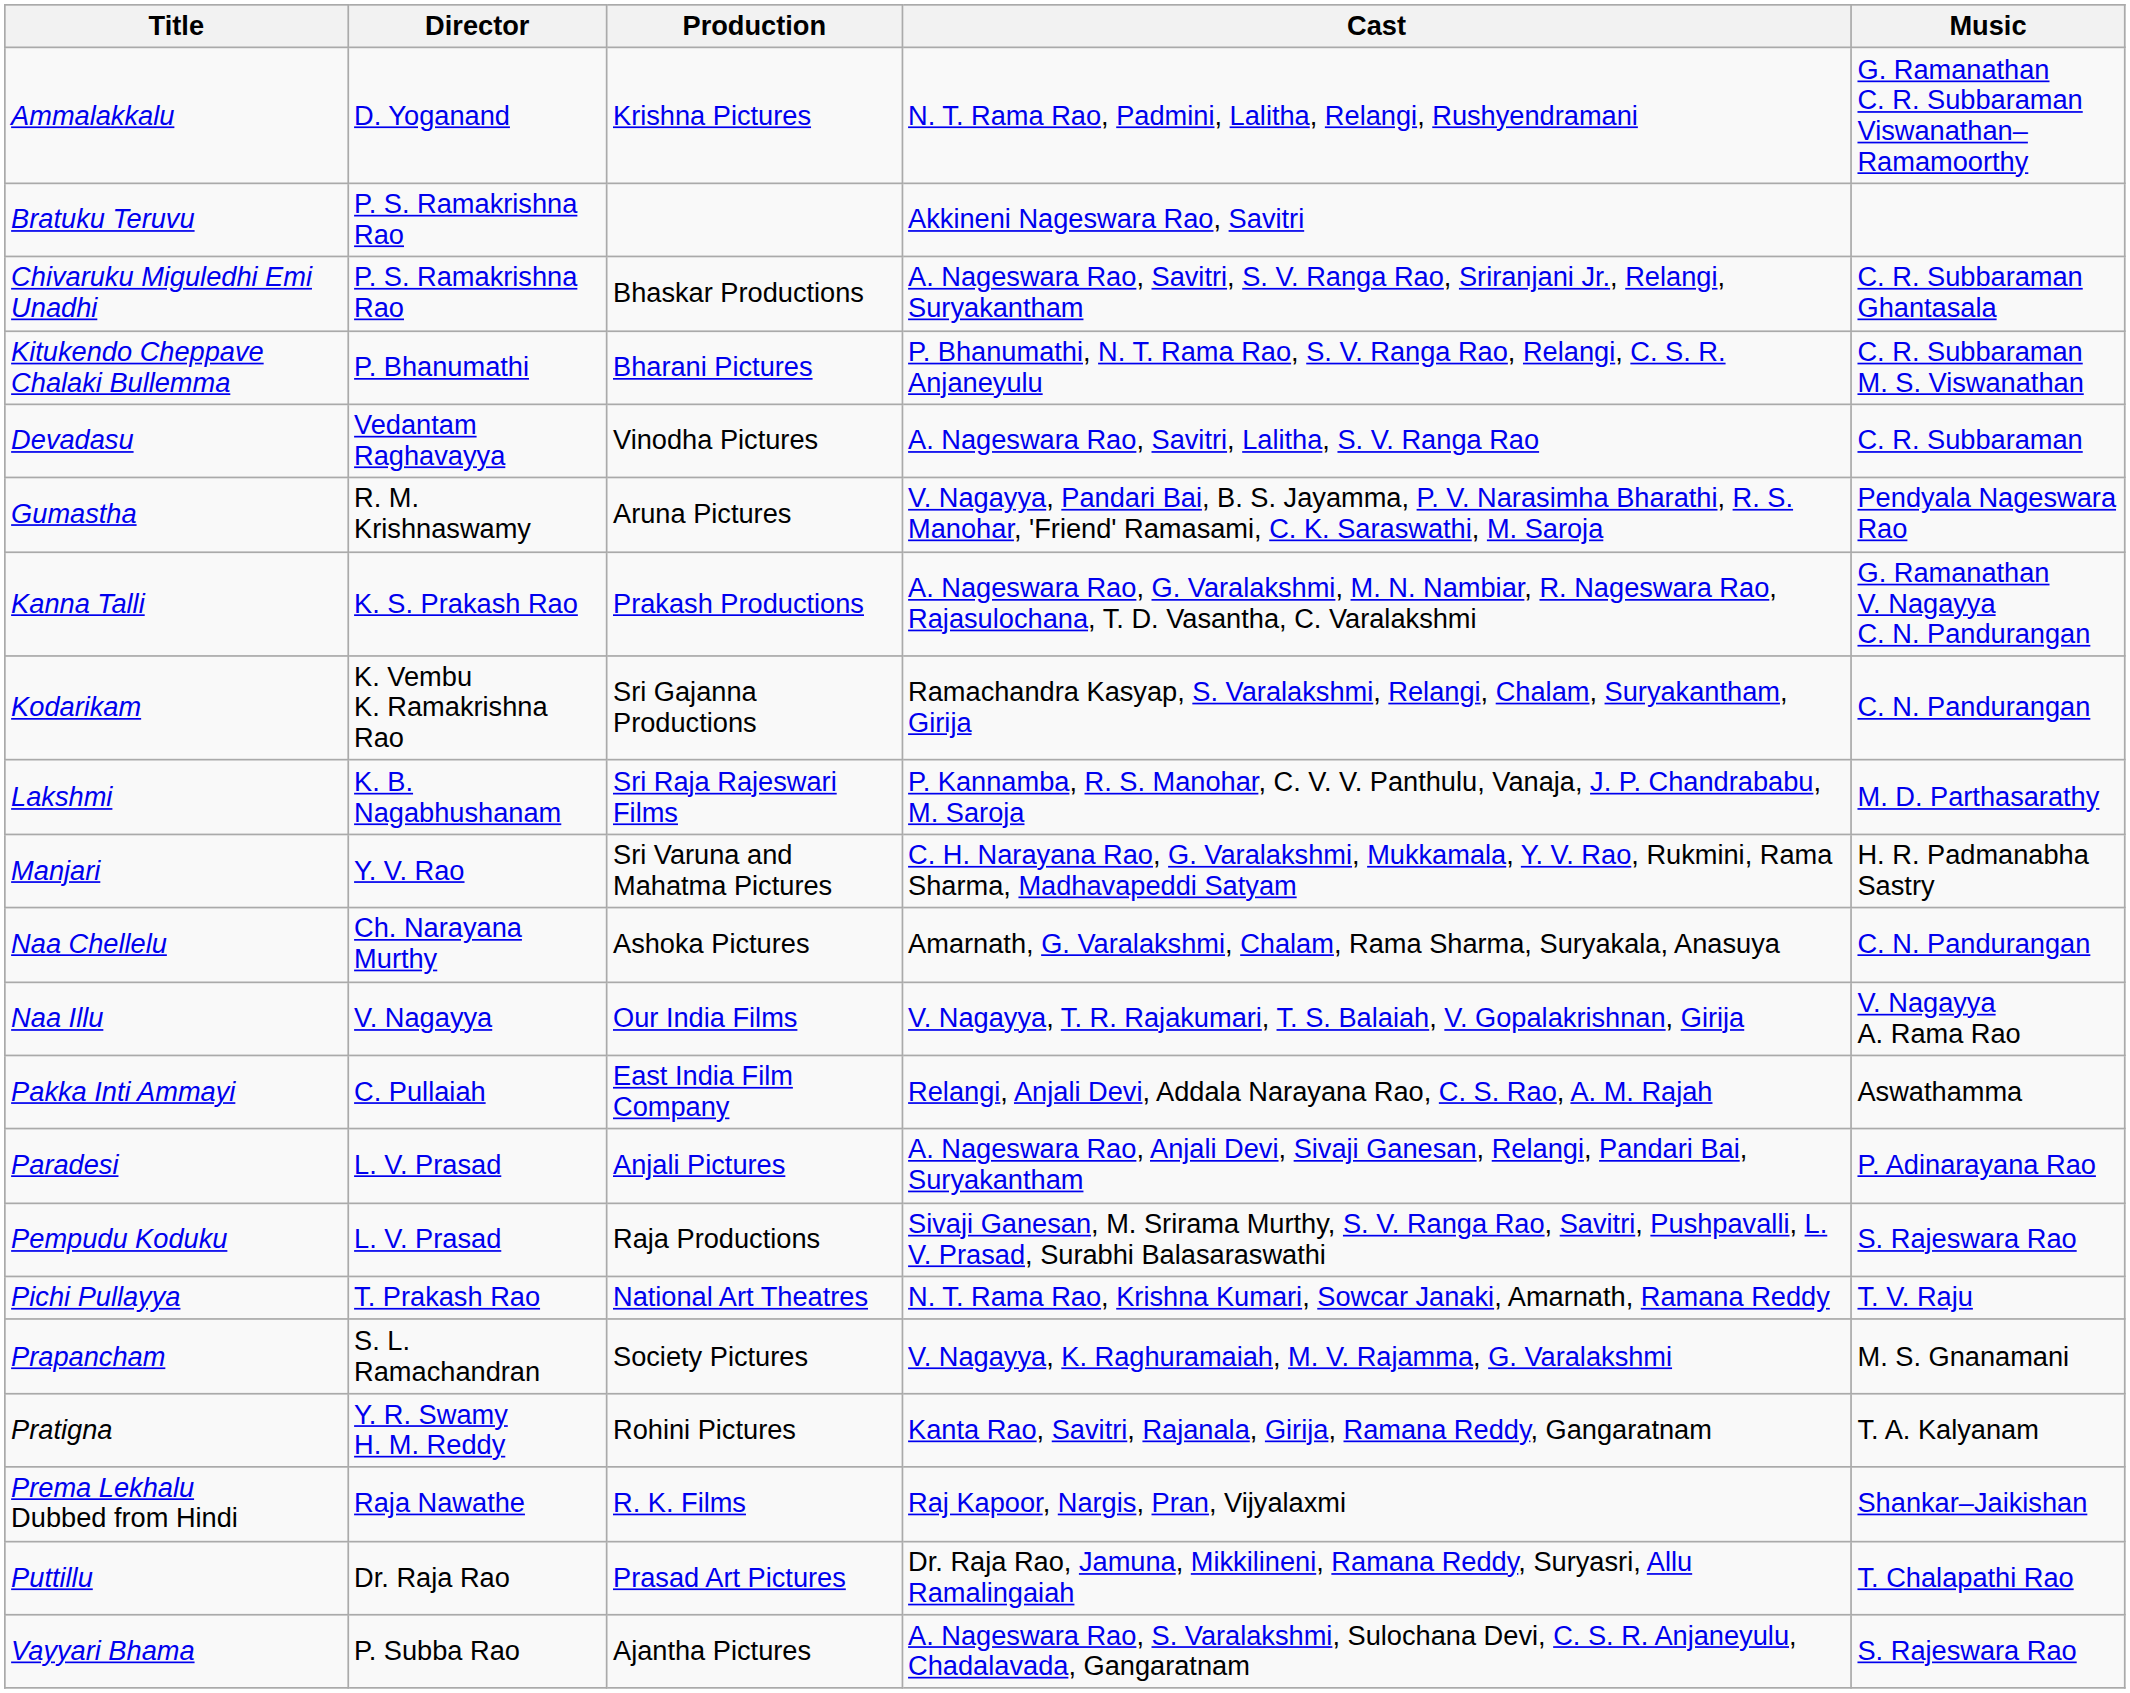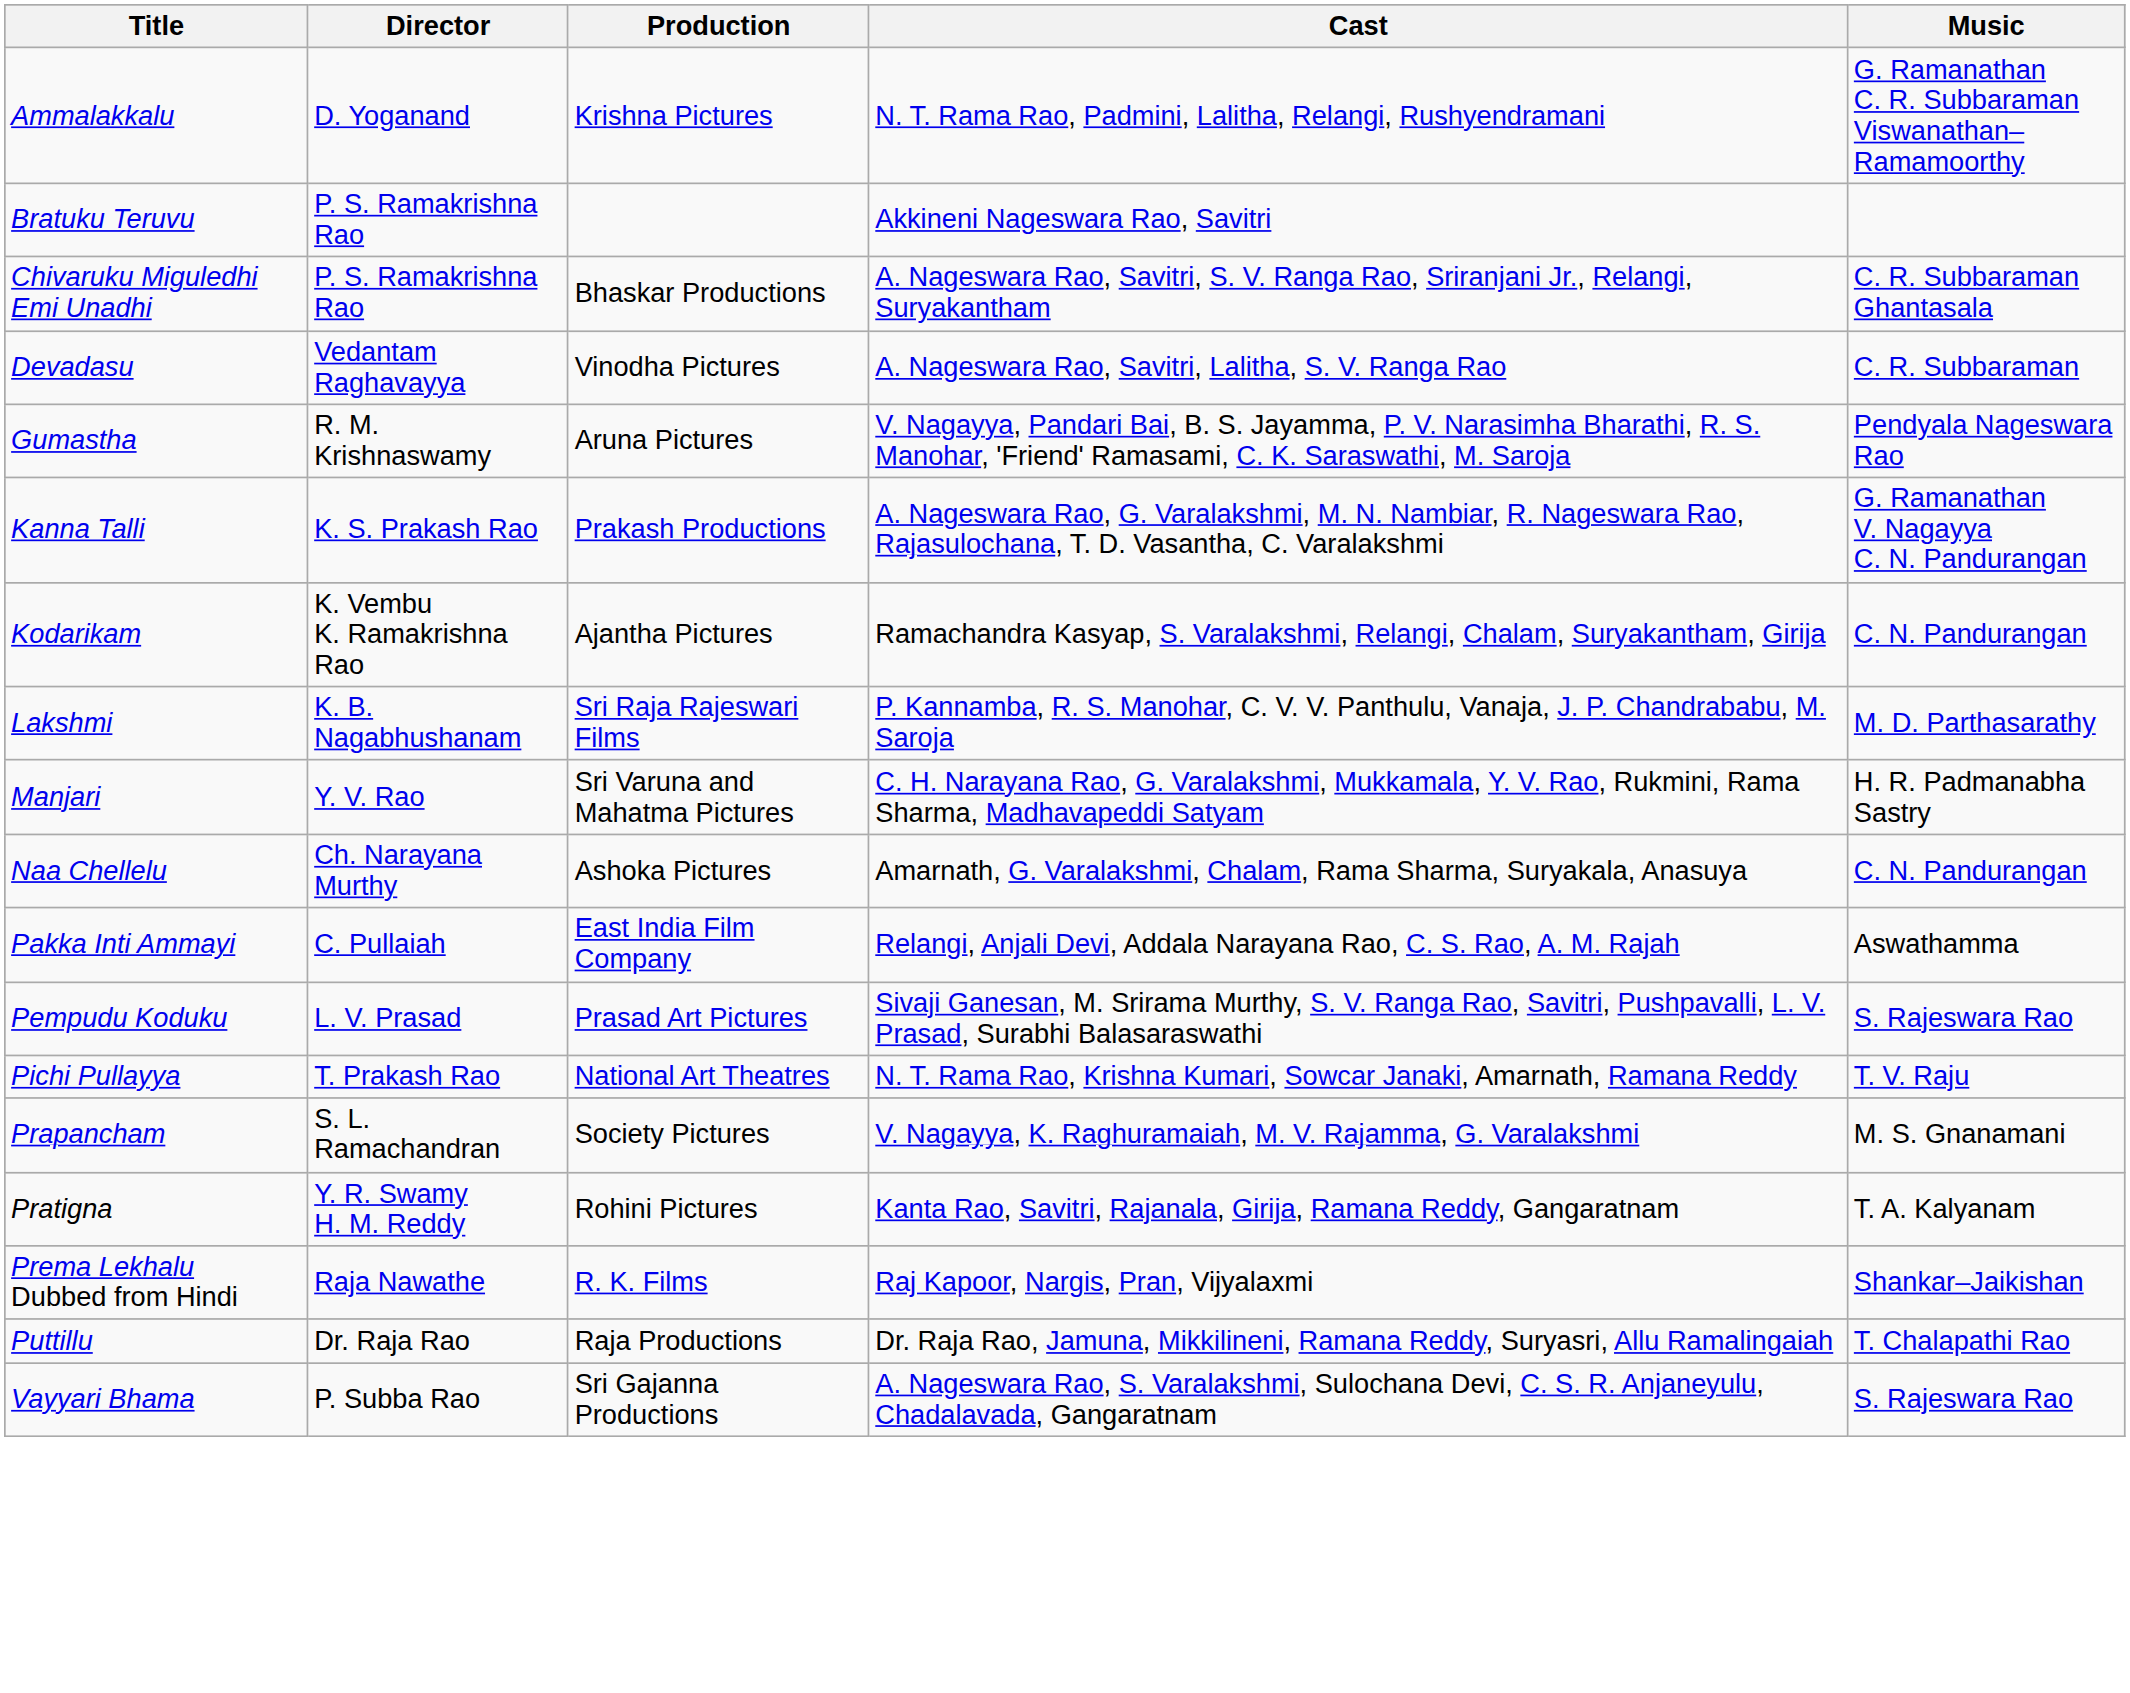 <table class="wikitable">
 <tr>
 <th>Title</th>
 <th>Director</th>
 <th>Production</th>
 <th>Cast</th>
 <th>Music</th>
 </tr>
 <tr>
 <td><em><a href='#'>Ammalakkalu</a></em></td>
 <td><a href='#'>D. Yoganand</a></td>
 <td><a href='#'>Krishna Pictures</a></td>
 <td><a href='#'>N. T. Rama Rao</a>, <a href='#'>Padmini</a>, <a href='#'>Lalitha</a>, <a href='#'>Relangi</a>, <a href='#'>Rushyendramani</a></td>
 <td><a href='#'>G. Ramanathan</a><br><a href='#'>C. R. Subbaraman</a><br><a href='#'>Viswanathan–Ramamoorthy</a></td>
 </tr>
 <tr>
 <td><em><a href='#'>Bratuku Teruvu</a></em></td>
 <td><a href='#'>P. S. Ramakrishna Rao</a></td>
 <td></td>
 <td><a href='#'>Akkineni Nageswara Rao</a>, <a href='#'>Savitri</a></td>
 <td></td>
 </tr>
 <tr>
 <td><em><a href='#'>Chivaruku Miguledhi Emi Unadhi</a></em></td>
 <td><a href='#'>P. S. Ramakrishna Rao</a></td>
 <td>Bhaskar Productions</td>
 <td><a href='#'>A. Nageswara Rao</a>, <a href='#'>Savitri</a>, <a href='#'>S. V. Ranga Rao</a>, <a href='#'>Sriranjani Jr.</a>, <a href='#'>Relangi</a>, <a href='#'>Suryakantham</a></td>
 <td><a href='#'>C. R. Subbaraman</a><br><a href='#'>Ghantasala</a></td>
 </tr>
 <tr>
-<td><em><a href='#'>Kitukendo Cheppave Chalaki Bullemma</a></em></td>
-<td><a href='#'>P. Bhanumathi</a></td>
-<td><a href='#'>Bharani Pictures</a></td>
-<td><a href='#'>P. Bhanumathi</a>, <a href='#'>N. T. Rama Rao</a>, <a href='#'>S. V. Ranga Rao</a>, <a href='#'>Relangi</a>, <a href='#'>C. S. R. Anjaneyulu</a></td>
-<td><a href='#'>C. R. Subbaraman</a><br><a href='#'>M. S. Viswanathan</a></td>
-</tr>
-<tr>
 <td><em><a href='#'>Devadasu</a></em></td>
 <td><a href='#'>Vedantam Raghavayya</a></td>
 <td>Vinodha Pictures</td>
 <td><a href='#'>A. Nageswara Rao</a>, <a href='#'>Savitri</a>, <a href='#'>Lalitha</a>, <a href='#'>S. V. Ranga Rao</a></td>
 <td><a href='#'>C. R. Subbaraman</a></td>
 </tr>
 <tr>
 <td><em><a href='#'>Gumastha</a></em></td>
 <td>R. M. Krishnaswamy</td>
 <td>Aruna Pictures</td>
 <td><a href='#'>V. Nagayya</a>, <a href='#'>Pandari Bai</a>, B. S. Jayamma, <a href='#'>P. V. Narasimha Bharathi</a>, <a href='#'>R. S. Manohar</a>, 'Friend' Ramasami, <a href='#'>C. K. Saraswathi</a>, <a href='#'>M. Saroja</a></td>
 <td><a href='#'>Pendyala Nageswara Rao</a></td>
 </tr>
 <tr>
 <td><em><a href='#'>Kanna Talli</a></em></td>
 <td><a href='#'>K. S. Prakash Rao</a></td>
 <td><a href='#'>Prakash Productions</a></td>
 <td><a href='#'>A. Nageswara Rao</a>, <a href='#'>G. Varalakshmi</a>, <a href='#'>M. N. Nambiar</a>, <a href='#'>R. Nageswara Rao</a>, <a href='#'>Rajasulochana</a>, T. D. Vasantha, C. Varalakshmi</td>
 <td><a href='#'>G. Ramanathan</a><br><a href='#'>V. Nagayya</a><br><a href='#'>C. N. Pandurangan</a></td>
 </tr>
 <tr>
 <td><em><a href='#'>Kodarikam</a></em></td>
 <td>K. Vembu<br>K. Ramakrishna Rao</td>
-<td>Sri Gajanna Productions</td>
+<td>Ajantha Pictures</td>
 <td>Ramachandra Kasyap, <a href='#'>S. Varalakshmi</a>, <a href='#'>Relangi</a>, <a href='#'>Chalam</a>, <a href='#'>Suryakantham</a>, <a href='#'>Girija</a></td>
 <td><a href='#'>C. N. Pandurangan</a></td>
 </tr>
 <tr>
 <td><em><a href='#'>Lakshmi</a></em></td>
 <td><a href='#'>K. B. Nagabhushanam</a></td>
 <td><a href='#'>Sri Raja Rajeswari Films</a></td>
 <td><a href='#'>P. Kannamba</a>, <a href='#'>R. S. Manohar</a>, C. V. V. Panthulu, Vanaja, <a href='#'>J. P. Chandrababu</a>, <a href='#'>M. Saroja</a></td>
 <td><a href='#'>M. D. Parthasarathy</a></td>
 </tr>
 <tr>
 <td><em><a href='#'>Manjari</a></em></td>
 <td><a href='#'>Y. V. Rao</a></td>
 <td>Sri Varuna and Mahatma Pictures</td>
 <td><a href='#'>C. H. Narayana Rao</a>, <a href='#'>G. Varalakshmi</a>, <a href='#'>Mukkamala</a>, <a href='#'>Y. V. Rao</a>, Rukmini, Rama Sharma, <a href='#'>Madhavapeddi Satyam</a></td>
 <td>H. R. Padmanabha Sastry</td>
 </tr>
 <tr>
 <td><em><a href='#'>Naa Chellelu</a></em></td>
 <td><a href='#'>Ch. Narayana Murthy</a></td>
 <td>Ashoka Pictures</td>
 <td>Amarnath, <a href='#'>G. Varalakshmi</a>, <a href='#'>Chalam</a>, Rama Sharma, Suryakala, Anasuya</td>
 <td><a href='#'>C. N. Pandurangan</a></td>
 </tr>
 <tr>
-<td><em><a href='#'>Naa Illu</a></em></td>
-<td><a href='#'>V. Nagayya</a></td>
-<td><a href='#'>Our India Films</a></td>
-<td><a href='#'>V. Nagayya</a>, <a href='#'>T. R. Rajakumari</a>, <a href='#'>T. S. Balaiah</a>, <a href='#'>V. Gopalakrishnan</a>, <a href='#'>Girija</a></td>
-<td><a href='#'>V. Nagayya</a><br>A. Rama Rao</td>
-</tr>
-<tr>
 <td><em><a href='#'>Pakka Inti Ammayi</a></em></td>
 <td><a href='#'>C. Pullaiah</a></td>
 <td><a href='#'>East India Film Company</a></td>
 <td><a href='#'>Relangi</a>, <a href='#'>Anjali Devi</a>, Addala Narayana Rao, <a href='#'>C. S. Rao</a>, <a href='#'>A. M. Rajah</a></td>
 <td>Aswathamma</td>
 </tr>
 <tr>
-<td><em><a href='#'>Paradesi</a></em></td>
-<td><a href='#'>L. V. Prasad</a></td>
-<td><a href='#'>Anjali Pictures</a></td>
-<td><a href='#'>A. Nageswara Rao</a>, <a href='#'>Anjali Devi</a>, <a href='#'>Sivaji Ganesan</a>, <a href='#'>Relangi</a>, <a href='#'>Pandari Bai</a>, <a href='#'>Suryakantham</a></td>
-<td><a href='#'>P. Adinarayana Rao</a></td>
-</tr>
-<tr>
 <td><em><a href='#'>Pempudu Koduku</a></em></td>
 <td><a href='#'>L. V. Prasad</a></td>
-<td>Raja Productions</td>
+<td><a href='#'>Prasad Art Pictures</a></td>
 <td><a href='#'>Sivaji Ganesan</a>, M. Srirama Murthy, <a href='#'>S. V. Ranga Rao</a>, <a href='#'>Savitri</a>, <a href='#'>Pushpavalli</a>, <a href='#'>L. V. Prasad</a>, Surabhi Balasaraswathi</td>
 <td><a href='#'>S. Rajeswara Rao</a></td>
 </tr>
 <tr>
 <td><em><a href='#'>Pichi Pullayya</a></em></td>
 <td><a href='#'>T. Prakash Rao</a></td>
 <td><a href='#'>National Art Theatres</a></td>
 <td><a href='#'>N. T. Rama Rao</a>, <a href='#'>Krishna Kumari</a>, <a href='#'>Sowcar Janaki</a>, Amarnath, <a href='#'>Ramana Reddy</a></td>
 <td><a href='#'>T. V. Raju</a></td>
 </tr>
 <tr>
 <td><em><a href='#'>Prapancham</a></em></td>
 <td>S. L. Ramachandran</td>
 <td>Society Pictures</td>
 <td><a href='#'>V. Nagayya</a>, <a href='#'>K. Raghuramaiah</a>, <a href='#'>M. V. Rajamma</a>, <a href='#'>G. Varalakshmi</a></td>
 <td>M. S. Gnanamani</td>
 </tr>
 <tr>
 <td><em>Pratigna</em></td>
 <td><a href='#'>Y. R. Swamy</a><br><a href='#'>H. M. Reddy</a></td>
 <td>Rohini Pictures</td>
 <td><a href='#'>Kanta Rao</a>, <a href='#'>Savitri</a>, <a href='#'>Rajanala</a>, <a href='#'>Girija</a>, <a href='#'>Ramana Reddy</a>, Gangaratnam</td>
 <td>T. A. Kalyanam</td>
 </tr>
 <tr>
 <td><em><a href='#'>Prema Lekhalu</a></em><br>Dubbed from Hindi</td>
 <td><a href='#'>Raja Nawathe</a></td>
 <td><a href='#'>R. K. Films</a></td>
 <td><a href='#'>Raj Kapoor</a>, <a href='#'>Nargis</a>, <a href='#'>Pran</a>, Vijyalaxmi</td>
 <td><a href='#'>Shankar–Jaikishan</a></td>
 </tr>
 <tr>
 <td><em><a href='#'>Puttillu</a></em></td>
 <td>Dr. Raja Rao</td>
-<td><a href='#'>Prasad Art Pictures</a></td>
+<td>Raja Productions</td>
 <td>Dr. Raja Rao, <a href='#'>Jamuna</a>, <a href='#'>Mikkilineni</a>, <a href='#'>Ramana Reddy</a>, Suryasri, <a href='#'>Allu Ramalingaiah</a></td>
 <td><a href='#'>T. Chalapathi Rao</a></td>
 </tr>
 <tr>
 <td><em><a href='#'>Vayyari Bhama</a></em></td>
 <td>P. Subba Rao</td>
-<td>Ajantha Pictures</td>
+<td>Sri Gajanna Productions</td>
 <td><a href='#'>A. Nageswara Rao</a>, <a href='#'>S. Varalakshmi</a>, Sulochana Devi, <a href='#'>C. S. R. Anjaneyulu</a>, <a href='#'>Chadalavada</a>, Gangaratnam</td>
 <td><a href='#'>S. Rajeswara Rao</a></td>
 </tr>
 </table>
